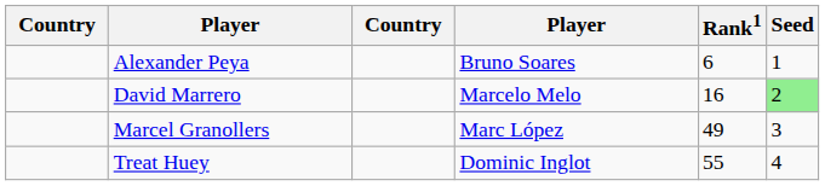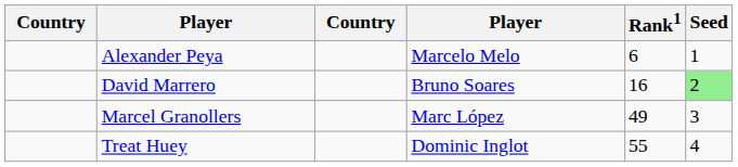 <table class="sortable wikitable">
 <tr>
 <th width="70">Country</th>
 <th width="175">Player</th>
 <th width="70">Country</th>
 <th width="175">Player</th>
 <th>Rank<sup>1</sup></th>
 <th>Seed</th>
 </tr>
 <tr>
 <td></td>
 <td><a href='#'>Alexander Peya</a></td>
 <td></td>
-<td><a href='#'>Bruno Soares</a></td>
+<td><a href='#'>Marcelo Melo</a></td>
 <td>6</td>
 <td>1</td>
 </tr>
 <tr>
 <td></td>
 <td><a href='#'>David Marrero</a></td>
 <td></td>
-<td><a href='#'>Marcelo Melo</a></td>
+<td><a href='#'>Bruno Soares</a></td>
 <td>16</td>
 <td style="background: lightgreen;">2</td>
 </tr>
 <tr>
 <td></td>
 <td><a href='#'>Marcel Granollers</a></td>
 <td></td>
 <td><a href='#'>Marc López</a></td>
 <td>49</td>
 <td>3</td>
 </tr>
 <tr>
 <td></td>
 <td><a href='#'>Treat Huey</a></td>
 <td></td>
 <td><a href='#'>Dominic Inglot</a></td>
 <td>55</td>
 <td>4</td>
 </tr>
 </table>
